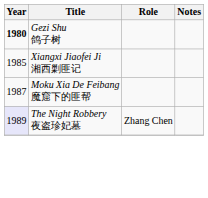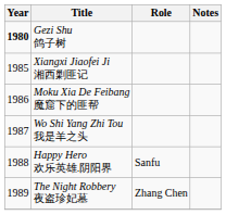 <table class="wikitable sortable">
 <tr>
 <th>Year</th>
 <th>Title</th>
 <th>Role</th>
 <th class="unsortable">Notes</th>
 </tr>
 <tr>
 <td><strong>1980</strong></td>
 <td><em>Gezi Shu</em><br>鸽子树</td>
 <td></td>
 <td></td>
 </tr>
 <tr>
 <td>1985</td>
 <td><em>Xiangxi Jiaofei Ji</em><br>湘西剿匪记</td>
 <td></td>
 <td></td>
 </tr>
 <tr>
-<td>1987</td>
+<td>1986</td>
 <td><em>Moku Xia De Feibang</em><br>魔窟下的匪帮</td>
 <td></td>
 <td></td>
 </tr>
 <tr>
-<td style="background: lavender;">1989</td>
+<td>1987</td>
+<td><em>Wo Shi Yang Zhi Tou</em><br>我是羊之头</td>
+<td></td>
+<td></td>
+</tr>
+<tr>
+<td>1988</td>
+<td><em>Happy Hero</em><br>欢乐英雄.阴阳界</td>
+<td>Sanfu</td>
+<td></td>
+</tr>
+<tr>
+<td>1989</td>
 <td><em>The Night Robbery</em><br>夜盗珍妃墓</td>
 <td>Zhang Chen</td>
 <td></td>
 </tr>
 <tr>
 </tr>
 </table>
